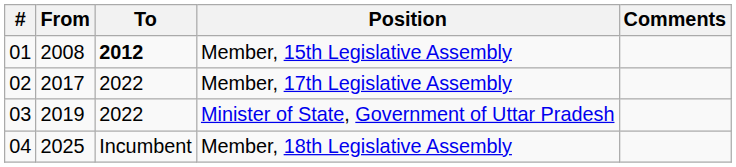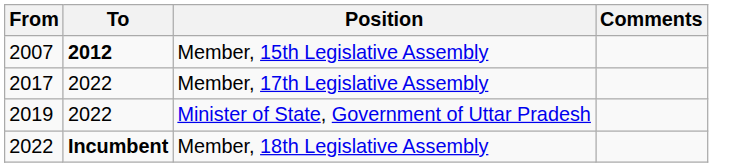 <table class="wikitable sortable">
 <tr>
-<th>#</th>
 <th>From</th>
 <th>To</th>
 <th>Position</th>
 <th>Comments</th>
 </tr>
 <tr>
-<td>01</td>
-<td>2008</td>
+<td>2007</td>
 <td><strong>2012</strong></td>
 <td>Member, <a href='#'>15th Legislative Assembly</a></td>
 <td></td>
 </tr>
 <tr>
-<td>02</td>
 <td>2017</td>
 <td>2022</td>
 <td>Member, <a href='#'>17th Legislative Assembly</a></td>
 <td></td>
 </tr>
 <tr>
-<td>03</td>
 <td>2019</td>
 <td>2022</td>
 <td><a href='#'>Minister of State</a>, <a href='#'>Government of Uttar Pradesh</a></td>
 <td></td>
 </tr>
 <tr>
-<td>04</td>
-<td>2025</td>
-<td>Incumbent</td>
+<td>2022</td>
+<td><strong>Incumbent</strong></td>
 <td>Member, <a href='#'>18th Legislative Assembly</a></td>
 <td></td>
 </tr>
 </table>
